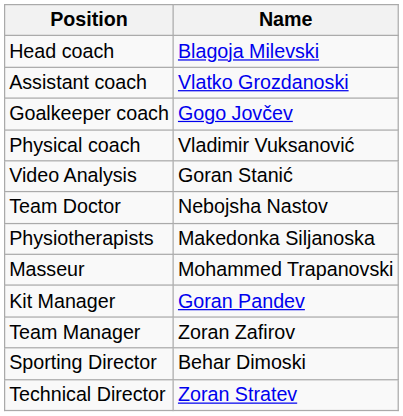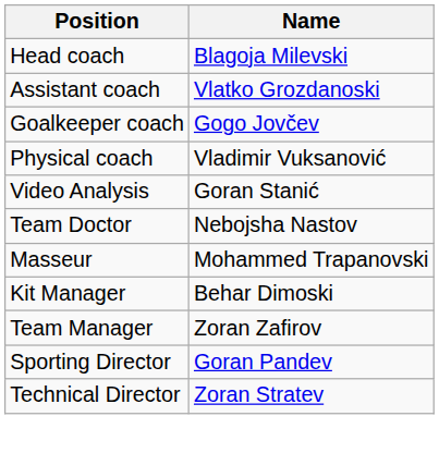 <table class="wikitable">
 <tr>
 <th>Position</th>
 <th>Name</th>
 </tr>
 <tr>
 <td>Head coach</td>
 <td> <a href='#'>Blagoja Milevski</a></td>
 </tr>
 <tr>
 <td>Assistant coach</td>
 <td> <a href='#'>Vlatko Grozdanoski</a></td>
 </tr>
 <tr>
 <td>Goalkeeper coach</td>
 <td> <a href='#'>Gogo Jovčev</a></td>
 </tr>
 <tr>
 <td>Physical coach</td>
 <td> Vladimir Vuksanović</td>
 </tr>
 <tr>
 <td>Video Analysis</td>
 <td> Goran Stanić</td>
 </tr>
 <tr>
 <td>Team Doctor</td>
 <td> Nebojsha Nastov</td>
 </tr>
 <tr>
-<td>Physiotherapists</td>
-<td> Makedonka Siljanoska</td>
-</tr>
-<tr>
 <td>Masseur</td>
 <td> Mohammed Trapanovski</td>
 </tr>
 <tr>
 <td>Kit Manager</td>
-<td> <a href='#'>Goran Pandev</a></td>
+<td> Behar Dimoski</td>
 </tr>
 <tr>
 <td>Team Manager</td>
 <td> Zoran Zafirov</td>
 </tr>
 <tr>
 <td>Sporting Director</td>
-<td> Behar Dimoski</td>
+<td> <a href='#'>Goran Pandev</a></td>
 </tr>
 <tr>
 <td>Technical Director</td>
 <td> <a href='#'>Zoran Stratev</a></td>
 </tr>
 </table>
